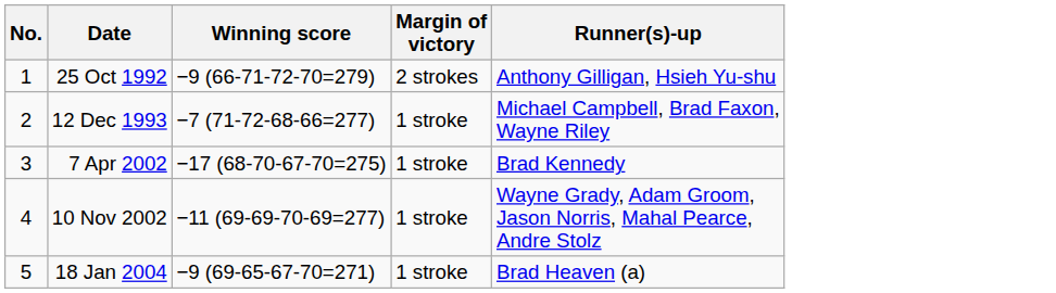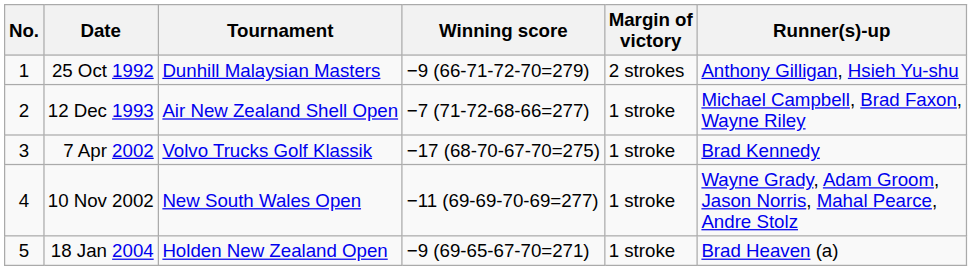 <table class="wikitable" style="font-size:95%;">
 <tr>
 <th>No.</th>
 <th>Date</th>
+<th>Tournament</th>
 <th>Winning score</th>
 <th>Margin of<br>victory</th>
 <th>Runner(s)-up</th>
 </tr>
 <tr>
 <td align=center>1</td>
 <td align=right>25 Oct <a href='#'>1992</a></td>
+<td><a href='#'>Dunhill Malaysian Masters</a></td>
 <td>−9 (66-71-72-70=279)</td>
 <td>2 strokes</td>
 <td> <a href='#'>Anthony Gilligan</a>,  <a href='#'>Hsieh Yu-shu</a></td>
 </tr>
 <tr>
 <td align=center>2</td>
 <td align=right>12 Dec <a href='#'>1993</a></td>
+<td><a href='#'>Air New Zealand Shell Open</a></td>
 <td>−7 (71-72-68-66=277)</td>
 <td>1 stroke</td>
 <td> <a href='#'>Michael Campbell</a>,  <a href='#'>Brad Faxon</a>,<br> <a href='#'>Wayne Riley</a></td>
 </tr>
 <tr>
 <td align=center>3</td>
 <td align=right>7 Apr <a href='#'>2002</a></td>
+<td><a href='#'>Volvo Trucks Golf Klassik</a></td>
 <td>−17 (68-70-67-70=275)</td>
 <td>1 stroke</td>
 <td> <a href='#'>Brad Kennedy</a></td>
 </tr>
 <tr>
 <td align=center>4</td>
 <td align=right>10 Nov 2002</td>
+<td><a href='#'>New South Wales Open</a></td>
 <td>−11 (69-69-70-69=277)</td>
 <td>1 stroke</td>
 <td> <a href='#'>Wayne Grady</a>,  <a href='#'>Adam Groom</a>,<br> <a href='#'>Jason Norris</a>,  <a href='#'>Mahal Pearce</a>,<br> <a href='#'>Andre Stolz</a></td>
 </tr>
 <tr>
 <td align=center>5</td>
 <td align=right>18 Jan <a href='#'>2004</a></td>
+<td><a href='#'>Holden New Zealand Open</a></td>
 <td>−9 (69-65-67-70=271)</td>
 <td>1 stroke</td>
 <td> <a href='#'>Brad Heaven</a> (a)</td>
 </tr>
 </table>
